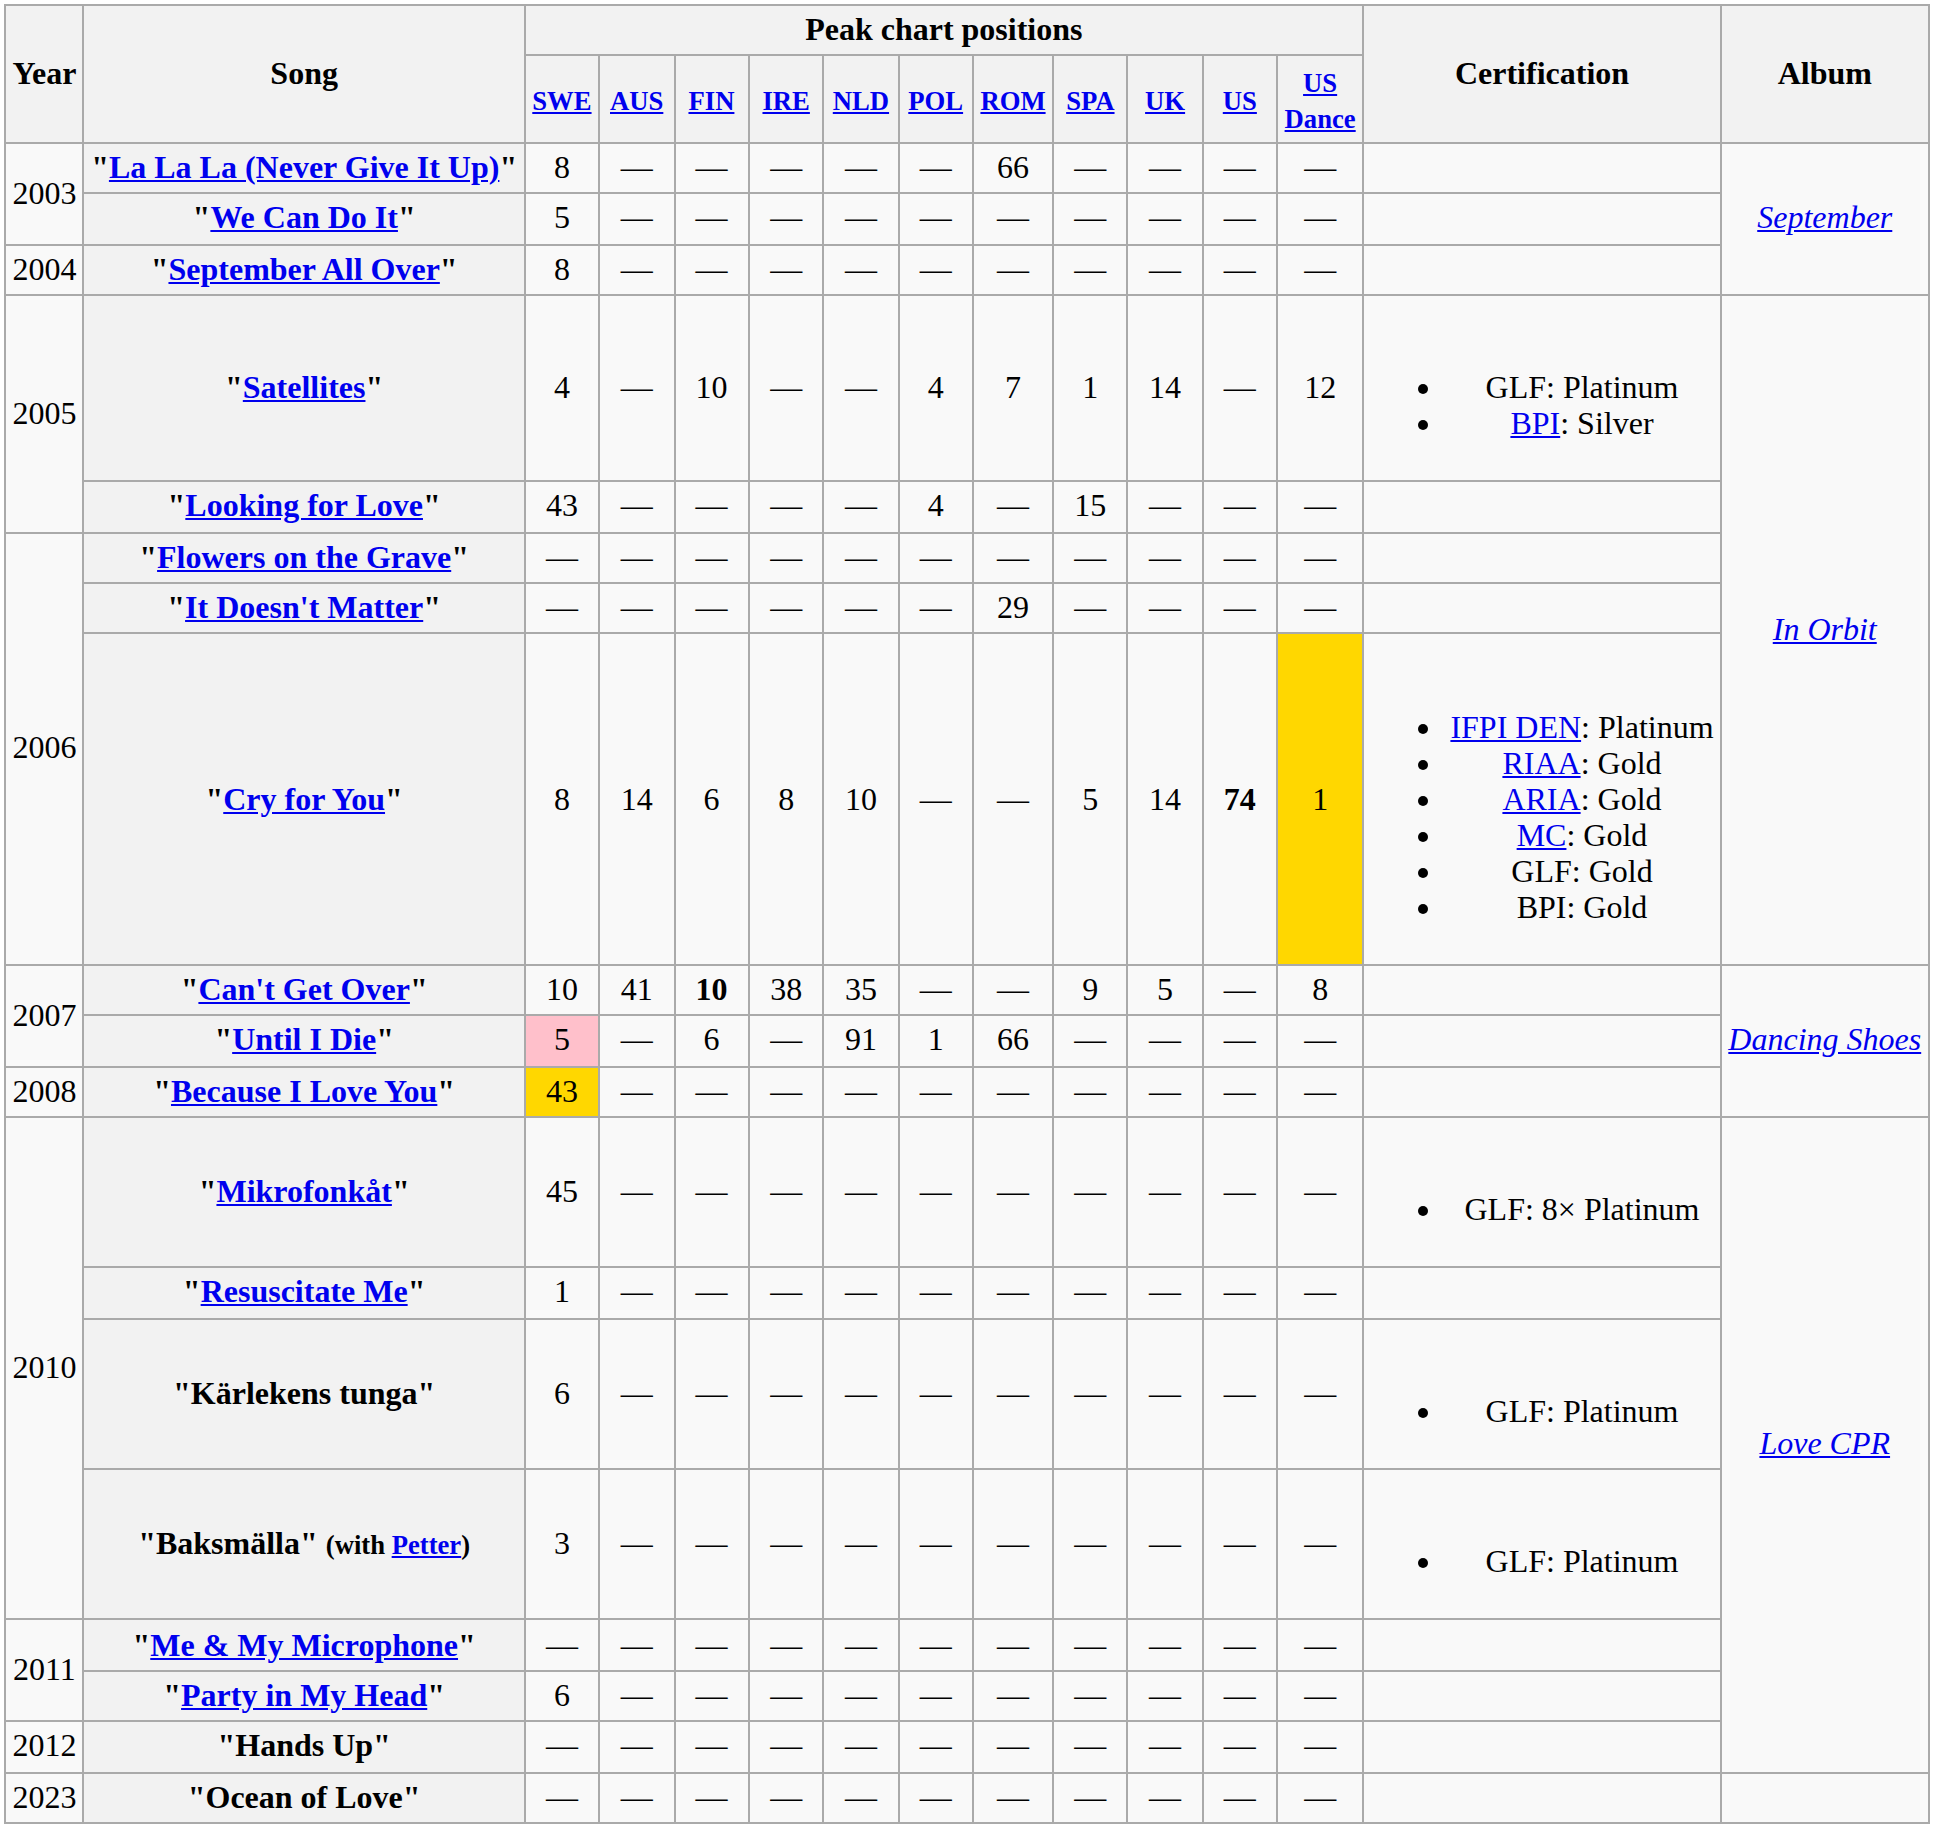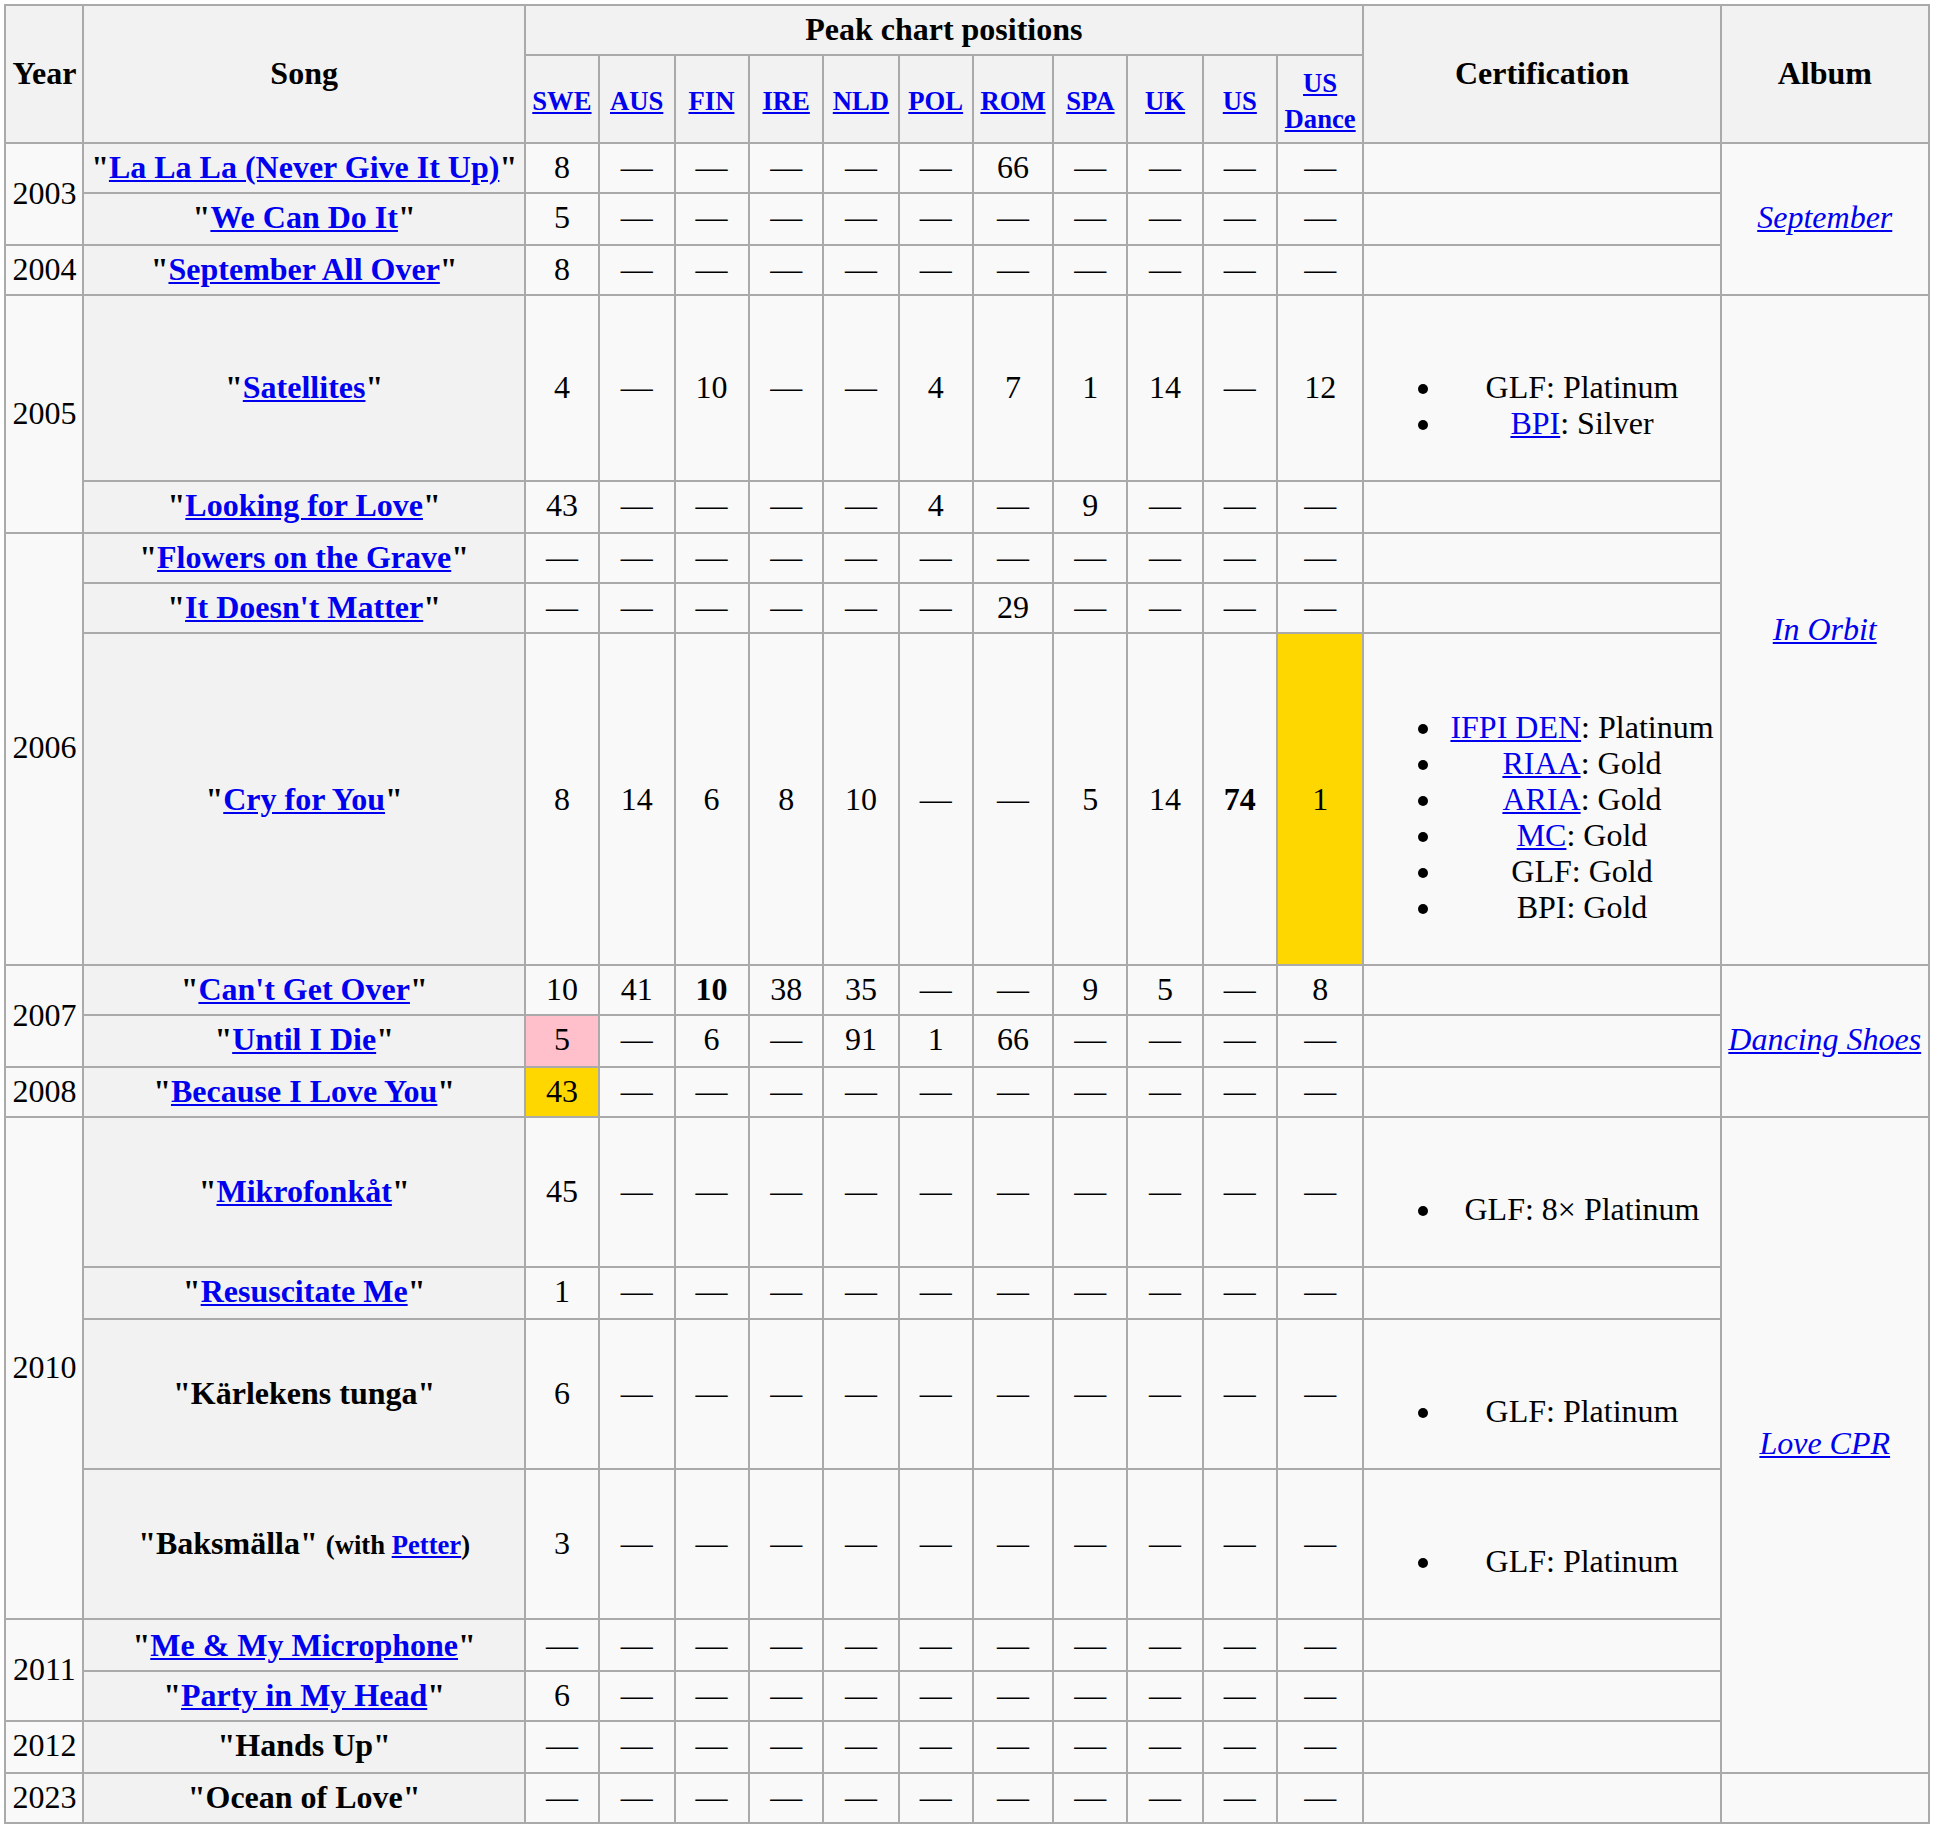 <table class="wikitable plainrowheaders" style="text-align:center;">
 <tr>
 <th scope="col" rowspan="2">Year</th>
 <th scope="col" rowspan="2">Song</th>
 <th scope="col" colspan="11">Peak chart positions</th>
 <th scope="col" rowspan="2">Certification</th>
 <th scope="col" rowspan="2">Album</th>
 </tr>
 <tr>
 <th width="30"><small><a href='#'>SWE</a></small><br></th>
 <th width="30"><small><a href='#'>AUS</a></small><br></th>
 <th width="30"><small><a href='#'>FIN</a></small><br></th>
 <th width="30"><small><a href='#'>IRE</a></small><br></th>
 <th width="30"><small><a href='#'>NLD</a></small><br></th>
 <th width="30"><small><a href='#'>POL</a></small></th>
 <th width="30"><small><a href='#'>ROM</a></small></th>
 <th width="30"><small><a href='#'>SPA</a></small></th>
 <th width="30"><small><a href='#'>UK</a></small><br></th>
 <th width="30"><small><a href='#'>US</a></small></th>
 <th width="30"><small><a href='#'>US Dance</a></small></th>
 </tr>
 <tr>
 <td rowspan="2">2003</td>
 <th scope="row">"<a href='#'>La La La (Never Give It Up)</a>"</th>
 <td>8</td>
 <td>—</td>
 <td>—</td>
 <td>—</td>
 <td>—</td>
 <td>—</td>
 <td>66</td>
 <td>—</td>
 <td>—</td>
 <td>—</td>
 <td>—</td>
 <td></td>
 <td rowspan="3"><em><a href='#'>September</a></em></td>
 </tr>
 <tr>
 <th scope="row">"<a href='#'>We Can Do It</a>"</th>
 <td>5</td>
 <td>—</td>
 <td>—</td>
 <td>—</td>
 <td>—</td>
 <td>—</td>
 <td>—</td>
 <td>—</td>
 <td>—</td>
 <td>—</td>
 <td>—</td>
 <td></td>
 </tr>
 <tr>
 <td>2004</td>
 <th scope="row">"<a href='#'>September All Over</a>"</th>
 <td>8</td>
 <td>—</td>
 <td>—</td>
 <td>—</td>
 <td>—</td>
 <td>—</td>
 <td>—</td>
 <td>—</td>
 <td>—</td>
 <td>—</td>
 <td>—</td>
 <td></td>
 </tr>
 <tr>
 <td rowspan="2">2005</td>
 <th scope="row">"<a href='#'>Satellites</a>"</th>
 <td>4</td>
 <td>—</td>
 <td>10</td>
 <td>—</td>
 <td>—</td>
 <td>4</td>
 <td>7</td>
 <td>1</td>
 <td>14</td>
 <td>—</td>
 <td>12</td>
 <td><br><ul><li>GLF: Platinum</li><li><a href='#'>BPI</a>: Silver</li></ul></td>
 <td rowspan="5"><em><a href='#'>In Orbit</a></em></td>
 </tr>
 <tr>
 <th scope="row">"<a href='#'>Looking for Love</a>"</th>
 <td>43</td>
 <td>—</td>
 <td>—</td>
 <td>—</td>
 <td>—</td>
 <td>4</td>
 <td>—</td>
-<td>15</td>
+<td>9</td>
 <td>—</td>
 <td>—</td>
 <td>—</td>
 <td></td>
 </tr>
 <tr>
 <td rowspan="3">2006</td>
 <th scope="row">"<a href='#'>Flowers on the Grave</a>"</th>
 <td>—</td>
 <td>—</td>
 <td>—</td>
 <td>—</td>
 <td>—</td>
 <td>—</td>
 <td>—</td>
 <td>—</td>
 <td>—</td>
 <td>—</td>
 <td>—</td>
 <td></td>
 </tr>
 <tr>
 <th scope="row">"<a href='#'>It Doesn't Matter</a>"</th>
 <td>—</td>
 <td>—</td>
 <td>—</td>
 <td>—</td>
 <td>—</td>
 <td>—</td>
 <td>29</td>
 <td>—</td>
 <td>—</td>
 <td>—</td>
 <td>—</td>
 <td></td>
 </tr>
 <tr>
 <th scope="row">"<a href='#'>Cry for You</a>"</th>
 <td>8</td>
 <td>14</td>
 <td>6</td>
 <td>8</td>
 <td>10</td>
 <td>—</td>
 <td>—</td>
 <td>5</td>
 <td>14</td>
 <td><strong>74</strong></td>
 <td style="background: gold;">1</td>
 <td><br><ul><li><a href='#'>IFPI DEN</a>: Platinum</li><li><a href='#'>RIAA</a>: Gold</li><li><a href='#'>ARIA</a>: Gold</li><li><a href='#'>MC</a>: Gold</li><li>GLF: Gold</li><li>BPI: Gold</li></ul></td>
 </tr>
 <tr>
 <td rowspan="2">2007</td>
 <th scope="row">"<a href='#'>Can't Get Over</a>"</th>
 <td>10</td>
 <td>41</td>
 <td><strong>10</strong></td>
 <td>38</td>
 <td>35</td>
 <td>—</td>
 <td>—</td>
 <td>9</td>
 <td>5</td>
 <td>—</td>
 <td>8</td>
 <td></td>
 <td rowspan="3"><em><a href='#'>Dancing Shoes</a></em></td>
 </tr>
 <tr>
 <th scope="row">"<a href='#'>Until I Die</a>"</th>
 <td style="background: pink;">5</td>
 <td>—</td>
 <td>6</td>
 <td>—</td>
 <td>91</td>
 <td>1</td>
 <td>66</td>
 <td>—</td>
 <td>—</td>
 <td>—</td>
 <td>—</td>
 <td></td>
 </tr>
 <tr>
 <td>2008</td>
 <th scope="row">"<a href='#'>Because I Love You</a>"</th>
 <td style="background: gold;">43</td>
 <td>—</td>
 <td>—</td>
 <td>—</td>
 <td>—</td>
 <td>—</td>
 <td>—</td>
 <td>—</td>
 <td>—</td>
 <td>—</td>
 <td>—</td>
 <td></td>
 </tr>
 <tr>
 <td rowspan="4">2010</td>
 <th scope="row">"<a href='#'>Mikrofonkåt</a>"</th>
 <td>45</td>
 <td>—</td>
 <td>—</td>
 <td>—</td>
 <td>—</td>
 <td>—</td>
 <td>—</td>
 <td>—</td>
 <td>—</td>
 <td>—</td>
 <td>—</td>
 <td><br><ul><li>GLF: 8× Platinum</li></ul></td>
 <td rowspan="7"><em><a href='#'>Love CPR</a></em></td>
 </tr>
 <tr>
 <th scope="row">"<a href='#'>Resuscitate Me</a>"</th>
 <td>1</td>
 <td>—</td>
 <td>—</td>
 <td>—</td>
 <td>—</td>
 <td>—</td>
 <td>—</td>
 <td>—</td>
 <td>—</td>
 <td>—</td>
 <td>—</td>
 <td></td>
 </tr>
 <tr>
 <th scope="row">"Kärlekens tunga"</th>
 <td>6</td>
 <td>—</td>
 <td>—</td>
 <td>—</td>
 <td>—</td>
 <td>—</td>
 <td>—</td>
 <td>—</td>
 <td>—</td>
 <td>—</td>
 <td>—</td>
 <td><br><ul><li>GLF: Platinum</li></ul></td>
 </tr>
 <tr>
 <th scope="row">"Baksmälla" <small>(with <a href='#'>Petter</a>)</small></th>
 <td>3</td>
 <td>—</td>
 <td>—</td>
 <td>—</td>
 <td>—</td>
 <td>—</td>
 <td>—</td>
 <td>—</td>
 <td>—</td>
 <td>—</td>
 <td>—</td>
 <td><br><ul><li>GLF: Platinum</li></ul></td>
 </tr>
 <tr>
 <td rowspan="2">2011</td>
 <th scope="row">"<a href='#'>Me & My Microphone</a>"</th>
 <td>—</td>
 <td>—</td>
 <td>—</td>
 <td>—</td>
 <td>—</td>
 <td>—</td>
 <td>—</td>
 <td>—</td>
 <td>—</td>
 <td>—</td>
 <td>—</td>
 <td></td>
 </tr>
 <tr>
 <th scope="row">"<a href='#'>Party in My Head</a>"</th>
 <td>6</td>
 <td>—</td>
 <td>—</td>
 <td>—</td>
 <td>—</td>
 <td>—</td>
 <td>—</td>
 <td>—</td>
 <td>—</td>
 <td>—</td>
 <td>—</td>
 <td></td>
 </tr>
 <tr>
 <td>2012</td>
 <th scope="row">"Hands Up"</th>
 <td>—</td>
 <td>—</td>
 <td>—</td>
 <td>—</td>
 <td>—</td>
 <td>—</td>
 <td>—</td>
 <td>—</td>
 <td>—</td>
 <td>—</td>
 <td>—</td>
 <td></td>
 </tr>
 <tr>
 <td>2023</td>
 <th scope="row">"Ocean of Love"</th>
 <td>—</td>
 <td>—</td>
 <td>—</td>
 <td>—</td>
 <td>—</td>
 <td>—</td>
 <td>—</td>
 <td>—</td>
 <td>—</td>
 <td>—</td>
 <td>—</td>
 <td></td>
 </tr>
 <tr>
 </tr>
 </table>
